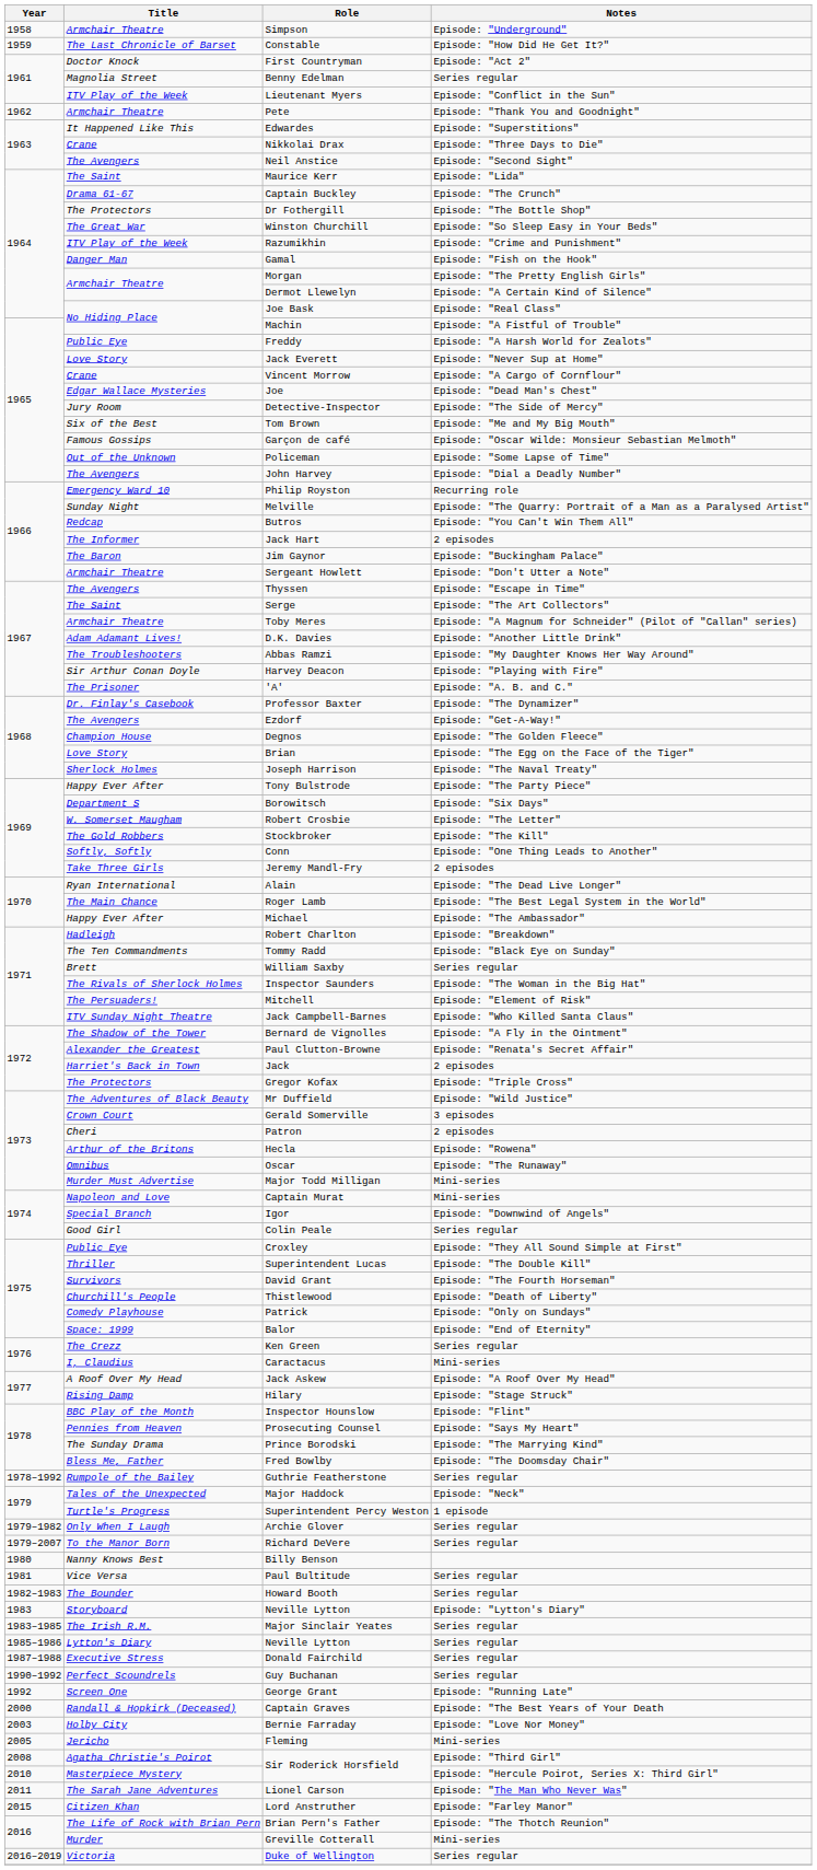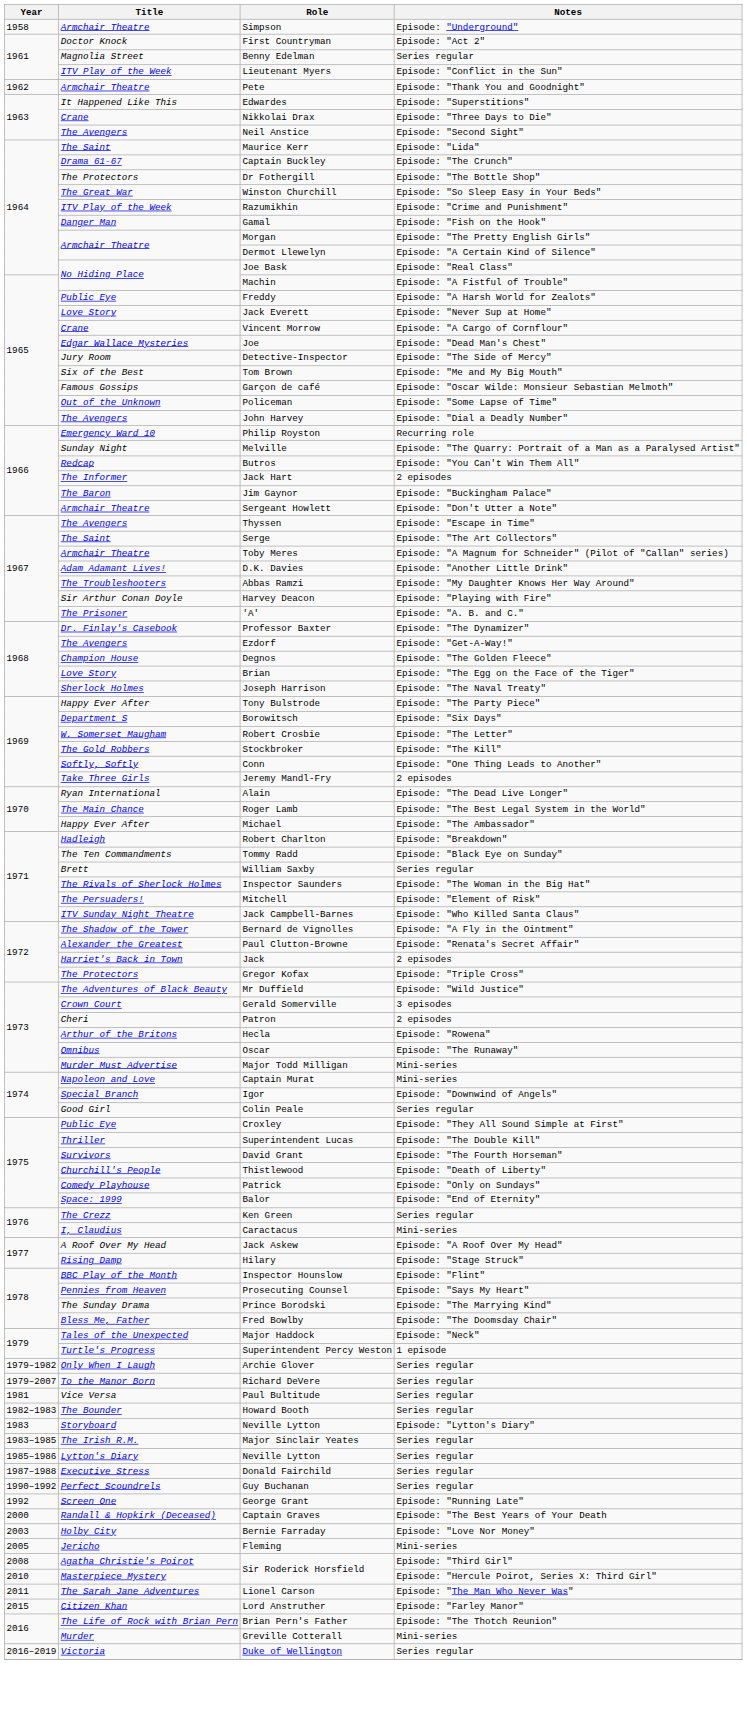 <table class="wikitable sortable">
 <tr>
 <th>Year</th>
 <th>Title</th>
 <th>Role</th>
 <th>Notes</th>
 </tr>
 <tr>
 <td>1958</td>
 <td><em><a href='#'>Armchair Theatre</a></em></td>
 <td>Simpson</td>
 <td>Episode: <a href='#'>"Underground"</a></td>
-</tr>
-<tr>
-<td>1959</td>
-<td><em><a href='#'>The Last Chronicle of Barset</a></em></td>
-<td>Constable</td>
-<td>Episode: "How Did He Get It?"</td>
 </tr>
 <tr>
 <td rowspan="3">1961</td>
 <td><em>Doctor Knock</em></td>
 <td>First Countryman</td>
 <td>Episode: "Act 2"</td>
 </tr>
 <tr>
 <td><em>Magnolia Street</em></td>
 <td>Benny Edelman</td>
 <td>Series regular</td>
 </tr>
 <tr>
 <td><em><a href='#'>ITV Play of the Week</a></em></td>
 <td>Lieutenant Myers</td>
 <td>Episode: "Conflict in the Sun"</td>
 </tr>
 <tr>
 <td>1962</td>
 <td><em><a href='#'>Armchair Theatre</a></em></td>
 <td>Pete</td>
 <td>Episode: "Thank You and Goodnight"</td>
 </tr>
 <tr>
 <td rowspan="3">1963</td>
 <td><em>It Happened Like This</em></td>
 <td>Edwardes</td>
 <td>Episode: "Superstitions"</td>
 </tr>
 <tr>
 <td><em><a href='#'>Crane</a></em></td>
 <td>Nikkolai Drax</td>
 <td>Episode: "Three Days to Die"</td>
 </tr>
 <tr>
 <td><em><a href='#'>The Avengers</a></em></td>
 <td>Neil Anstice</td>
 <td>Episode: "Second Sight"</td>
 </tr>
 <tr>
 <td rowspan="9">1964</td>
 <td><em><a href='#'>The Saint</a></em></td>
 <td>Maurice Kerr</td>
 <td>Episode: "Lida"</td>
 </tr>
 <tr>
 <td><em><a href='#'>Drama 61-67</a></em></td>
 <td>Captain Buckley</td>
 <td>Episode: "The Crunch"</td>
 </tr>
 <tr>
 <td><em>The Protectors</em></td>
 <td>Dr Fothergill</td>
 <td>Episode: "The Bottle Shop"</td>
 </tr>
 <tr>
 <td><em><a href='#'>The Great War</a></em></td>
 <td>Winston Churchill</td>
 <td>Episode: "So Sleep Easy in Your Beds"</td>
 </tr>
 <tr>
 <td><em><a href='#'>ITV Play of the Week</a></em></td>
 <td>Razumikhin</td>
 <td>Episode: "Crime and Punishment"</td>
 </tr>
 <tr>
 <td><em><a href='#'>Danger Man</a></em></td>
 <td>Gamal</td>
 <td>Episode: "Fish on the Hook"</td>
 </tr>
 <tr>
 <td rowspan="2"><em><a href='#'>Armchair Theatre</a></em></td>
 <td>Morgan</td>
 <td>Episode: "The Pretty English Girls"</td>
 </tr>
 <tr>
 <td>Dermot Llewelyn</td>
 <td>Episode: "A Certain Kind of Silence"</td>
 </tr>
 <tr>
 <td rowspan="2"><em><a href='#'>No Hiding Place</a></em></td>
 <td>Joe Bask</td>
 <td>Episode: "Real Class"</td>
 </tr>
 <tr>
 <td rowspan="10">1965</td>
 <td>Machin</td>
 <td>Episode: "A Fistful of Trouble"</td>
 </tr>
 <tr>
 <td><em><a href='#'>Public Eye</a></em></td>
 <td>Freddy</td>
 <td>Episode: "A Harsh World for Zealots"</td>
 </tr>
 <tr>
 <td><em><a href='#'>Love Story</a></em></td>
 <td>Jack Everett</td>
 <td>Episode: "Never Sup at Home"</td>
 </tr>
 <tr>
 <td><em><a href='#'>Crane</a></em></td>
 <td>Vincent Morrow</td>
 <td>Episode: "A Cargo of Cornflour"</td>
 </tr>
 <tr>
 <td><em><a href='#'>Edgar Wallace Mysteries</a></em></td>
 <td>Joe</td>
 <td>Episode: "Dead Man's Chest"</td>
 </tr>
 <tr>
 <td><em>Jury Room</em></td>
 <td>Detective-Inspector</td>
 <td>Episode: "The Side of Mercy"</td>
 </tr>
 <tr>
 <td><em>Six of the Best</em></td>
 <td>Tom Brown</td>
 <td>Episode: "Me and My Big Mouth"</td>
 </tr>
 <tr>
 <td><em>Famous Gossips</em></td>
 <td>Garçon de café</td>
 <td>Episode: "Oscar Wilde: Monsieur Sebastian Melmoth"</td>
 </tr>
 <tr>
 <td><em><a href='#'>Out of the Unknown</a></em></td>
 <td>Policeman</td>
 <td>Episode: "Some Lapse of Time"</td>
 </tr>
 <tr>
 <td><em><a href='#'>The Avengers</a></em></td>
 <td>John Harvey</td>
 <td>Episode: "Dial a Deadly Number"</td>
 </tr>
 <tr>
 <td rowspan="6">1966</td>
 <td><em><a href='#'>Emergency Ward 10</a></em></td>
 <td>Philip Royston</td>
 <td>Recurring role</td>
 </tr>
 <tr>
 <td><em>Sunday Night</em></td>
 <td>Melville</td>
 <td>Episode: "The Quarry: Portrait of a Man as a Paralysed Artist"</td>
 </tr>
 <tr>
 <td><em><a href='#'>Redcap</a></em></td>
 <td>Butros</td>
 <td>Episode: "You Can't Win Them All"</td>
 </tr>
 <tr>
 <td><em><a href='#'>The Informer</a></em></td>
 <td>Jack Hart</td>
 <td>2 episodes</td>
 </tr>
 <tr>
 <td><em><a href='#'>The Baron</a></em></td>
 <td>Jim Gaynor</td>
 <td>Episode: "Buckingham Palace"</td>
 </tr>
 <tr>
 <td><em><a href='#'>Armchair Theatre</a></em></td>
 <td>Sergeant Howlett</td>
 <td>Episode: "Don't Utter a Note"</td>
 </tr>
 <tr>
 <td rowspan="7">1967</td>
 <td><em><a href='#'>The Avengers</a></em></td>
 <td>Thyssen</td>
 <td>Episode: "Escape in Time"</td>
 </tr>
 <tr>
 <td><em><a href='#'>The Saint</a></em></td>
 <td>Serge</td>
 <td>Episode: "The Art Collectors"</td>
 </tr>
 <tr>
 <td><em><a href='#'>Armchair Theatre</a></em></td>
 <td>Toby Meres</td>
 <td>Episode: "A Magnum for Schneider" (Pilot of "Callan" series)</td>
 </tr>
 <tr>
 <td><em><a href='#'>Adam Adamant Lives!</a></em></td>
 <td>D.K. Davies</td>
 <td>Episode: "Another Little Drink"</td>
 </tr>
 <tr>
 <td><em><a href='#'>The Troubleshooters</a></em></td>
 <td>Abbas Ramzi</td>
 <td>Episode: "My Daughter Knows Her Way Around"</td>
 </tr>
 <tr>
 <td><em>Sir Arthur Conan Doyle</em></td>
 <td>Harvey Deacon</td>
 <td>Episode: "Playing with Fire"</td>
 </tr>
 <tr>
 <td><em><a href='#'>The Prisoner</a></em></td>
 <td>'A'</td>
 <td>Episode: "A. B. and C."</td>
 </tr>
 <tr>
 <td rowspan="5">1968</td>
 <td><em><a href='#'>Dr. Finlay's Casebook</a></em></td>
 <td>Professor Baxter</td>
 <td>Episode: "The Dynamizer"</td>
 </tr>
 <tr>
 <td><em><a href='#'>The Avengers</a></em></td>
 <td>Ezdorf</td>
 <td>Episode: "Get-A-Way!"</td>
 </tr>
 <tr>
 <td><em><a href='#'>Champion House</a></em></td>
 <td>Degnos</td>
 <td>Episode: "The Golden Fleece"</td>
 </tr>
 <tr>
 <td><em><a href='#'>Love Story</a></em></td>
 <td>Brian</td>
 <td>Episode: "The Egg on the Face of the Tiger"</td>
 </tr>
 <tr>
 <td><em><a href='#'>Sherlock Holmes</a></em></td>
 <td>Joseph Harrison</td>
 <td>Episode: "The Naval Treaty"</td>
 </tr>
 <tr>
 <td rowspan="6">1969</td>
 <td><em>Happy Ever After</em></td>
 <td>Tony Bulstrode</td>
 <td>Episode: "The Party Piece"</td>
 </tr>
 <tr>
 <td><em><a href='#'>Department S</a></em></td>
 <td>Borowitsch</td>
 <td>Episode: "Six Days"</td>
 </tr>
 <tr>
 <td><em><a href='#'>W. Somerset Maugham</a></em></td>
 <td>Robert Crosbie</td>
 <td>Episode: "The Letter"</td>
 </tr>
 <tr>
 <td><em><a href='#'>The Gold Robbers</a></em></td>
 <td>Stockbroker</td>
 <td>Episode: "The Kill"</td>
 </tr>
 <tr>
 <td><em><a href='#'>Softly, Softly</a></em></td>
 <td>Conn</td>
 <td>Episode: "One Thing Leads to Another"</td>
 </tr>
 <tr>
 <td><em><a href='#'>Take Three Girls</a></em></td>
 <td>Jeremy Mandl-Fry</td>
 <td>2 episodes</td>
 </tr>
 <tr>
 <td rowspan="3">1970</td>
 <td><em>Ryan International</em></td>
 <td>Alain</td>
 <td>Episode: "The Dead Live Longer"</td>
 </tr>
 <tr>
 <td><em><a href='#'>The Main Chance</a></em></td>
 <td>Roger Lamb</td>
 <td>Episode: "The Best Legal System in the World"</td>
 </tr>
 <tr>
 <td><em>Happy Ever After</em></td>
 <td>Michael</td>
 <td>Episode: "The Ambassador"</td>
 </tr>
 <tr>
 <td rowspan="6">1971</td>
 <td><em><a href='#'>Hadleigh</a></em></td>
 <td>Robert Charlton</td>
 <td>Episode: "Breakdown"</td>
 </tr>
 <tr>
 <td><em>The Ten Commandments</em></td>
 <td>Tommy Radd</td>
 <td>Episode: "Black Eye on Sunday"</td>
 </tr>
 <tr>
 <td><em>Brett</em></td>
 <td>William Saxby</td>
 <td>Series regular</td>
 </tr>
 <tr>
 <td><em><a href='#'>The Rivals of Sherlock Holmes</a></em></td>
 <td>Inspector Saunders</td>
 <td>Episode: "The Woman in the Big Hat"</td>
 </tr>
 <tr>
 <td><em><a href='#'>The Persuaders!</a></em></td>
 <td>Mitchell</td>
 <td>Episode: "Element of Risk"</td>
 </tr>
 <tr>
 <td><em><a href='#'>ITV Sunday Night Theatre</a></em></td>
 <td>Jack Campbell-Barnes</td>
 <td>Episode: "Who Killed Santa Claus"</td>
 </tr>
 <tr>
 <td rowspan="4">1972</td>
 <td><em><a href='#'>The Shadow of the Tower</a></em></td>
 <td>Bernard de Vignolles</td>
 <td>Episode: "A Fly in the Ointment"</td>
 </tr>
 <tr>
 <td><em><a href='#'>Alexander the Greatest</a></em></td>
 <td>Paul Clutton-Browne</td>
 <td>Episode: "Renata's Secret Affair"</td>
 </tr>
 <tr>
 <td><em><a href='#'>Harriet's Back in Town</a></em></td>
 <td>Jack</td>
 <td>2 episodes</td>
 </tr>
 <tr>
 <td><em><a href='#'>The Protectors</a></em></td>
 <td>Gregor Kofax</td>
 <td>Episode: "Triple Cross"</td>
 </tr>
 <tr>
 <td rowspan="6">1973</td>
 <td><em><a href='#'>The Adventures of Black Beauty</a></em></td>
 <td>Mr Duffield</td>
 <td>Episode: "Wild Justice"</td>
 </tr>
 <tr>
 <td><em><a href='#'>Crown Court</a></em></td>
 <td>Gerald Somerville</td>
 <td>3 episodes</td>
 </tr>
 <tr>
 <td><em>Cheri</em></td>
 <td>Patron</td>
 <td>2 episodes</td>
 </tr>
 <tr>
 <td><em><a href='#'>Arthur of the Britons</a></em></td>
 <td>Hecla</td>
 <td>Episode: "Rowena"</td>
 </tr>
 <tr>
 <td><em><a href='#'>Omnibus</a></em></td>
 <td>Oscar</td>
 <td>Episode: "The Runaway"</td>
 </tr>
 <tr>
 <td><em><a href='#'>Murder Must Advertise</a></em></td>
 <td>Major Todd Milligan</td>
 <td>Mini-series</td>
 </tr>
 <tr>
 <td rowspan="3">1974</td>
 <td><em><a href='#'>Napoleon and Love</a></em></td>
 <td>Captain Murat</td>
 <td>Mini-series</td>
 </tr>
 <tr>
 <td><em><a href='#'>Special Branch</a></em></td>
 <td>Igor</td>
 <td>Episode: "Downwind of Angels"</td>
 </tr>
 <tr>
 <td><em>Good Girl</em></td>
 <td>Colin Peale</td>
 <td>Series regular</td>
 </tr>
 <tr>
 <td rowspan="6">1975</td>
 <td><em><a href='#'>Public Eye</a></em></td>
 <td>Croxley</td>
 <td>Episode: "They All Sound Simple at First"</td>
 </tr>
 <tr>
 <td><em><a href='#'>Thriller</a></em></td>
 <td>Superintendent Lucas</td>
 <td>Episode: "The Double Kill"</td>
 </tr>
 <tr>
 <td><em><a href='#'>Survivors</a></em></td>
 <td>David Grant</td>
 <td>Episode: "The Fourth Horseman"</td>
 </tr>
 <tr>
 <td><em><a href='#'>Churchill's People</a></em></td>
 <td>Thistlewood</td>
 <td>Episode: "Death of Liberty"</td>
 </tr>
 <tr>
 <td><em><a href='#'>Comedy Playhouse</a></em></td>
 <td>Patrick</td>
 <td>Episode: "Only on Sundays"</td>
 </tr>
 <tr>
 <td><em><a href='#'>Space: 1999</a></em></td>
 <td>Balor</td>
 <td>Episode: "End of Eternity"</td>
 </tr>
 <tr>
 <td rowspan="2">1976</td>
 <td><em><a href='#'>The Crezz</a></em></td>
 <td>Ken Green</td>
 <td>Series regular</td>
 </tr>
 <tr>
 <td><em><a href='#'>I, Claudius</a></em></td>
 <td>Caractacus</td>
 <td>Mini-series</td>
 </tr>
 <tr>
 <td rowspan="2">1977</td>
 <td><em>A Roof Over My Head</em></td>
 <td>Jack Askew</td>
 <td>Episode: "A Roof Over My Head"</td>
 </tr>
 <tr>
 <td><em><a href='#'>Rising Damp</a></em></td>
 <td>Hilary</td>
 <td>Episode: "Stage Struck"</td>
 </tr>
 <tr>
 <td rowspan="4">1978</td>
 <td><em><a href='#'>BBC Play of the Month</a></em></td>
 <td>Inspector Hounslow</td>
 <td>Episode: "Flint"</td>
 </tr>
 <tr>
 <td><em><a href='#'>Pennies from Heaven</a></em></td>
 <td>Prosecuting Counsel</td>
 <td>Episode: "Says My Heart"</td>
 </tr>
 <tr>
 <td><em>The Sunday Drama</em></td>
 <td>Prince Borodski</td>
 <td>Episode: "The Marrying Kind"</td>
 </tr>
 <tr>
 <td><em><a href='#'>Bless Me, Father</a></em></td>
 <td>Fred Bowlby</td>
 <td>Episode: "The Doomsday Chair"</td>
 </tr>
 <tr>
-<td>1978–1992</td>
-<td><em><a href='#'>Rumpole of the Bailey</a></em></td>
-<td>Guthrie Featherstone</td>
-<td>Series regular</td>
-</tr>
-<tr>
 <td rowspan="2">1979</td>
 <td><em><a href='#'>Tales of the Unexpected</a></em></td>
 <td>Major Haddock</td>
 <td>Episode: "Neck"</td>
 </tr>
 <tr>
 <td><em><a href='#'>Turtle's Progress</a></em></td>
 <td>Superintendent Percy Weston</td>
 <td>1 episode</td>
 </tr>
 <tr>
 <td>1979–1982</td>
 <td><em><a href='#'>Only When I Laugh</a></em></td>
 <td>Archie Glover</td>
 <td>Series regular</td>
 </tr>
 <tr>
 <td>1979–2007</td>
 <td><em><a href='#'>To the Manor Born</a></em></td>
 <td>Richard DeVere</td>
 <td>Series regular</td>
-</tr>
-<tr>
-<td>1980</td>
-<td><em>Nanny Knows Best</em></td>
-<td>Billy Benson</td>
-<td></td>
 </tr>
 <tr>
 <td>1981</td>
 <td><em>Vice Versa</em></td>
 <td>Paul Bultitude</td>
 <td>Series regular</td>
 </tr>
 <tr>
 <td>1982–1983</td>
 <td><em><a href='#'>The Bounder</a></em></td>
 <td>Howard Booth</td>
 <td>Series regular</td>
 </tr>
 <tr>
 <td>1983</td>
 <td><em><a href='#'>Storyboard</a></em></td>
 <td>Neville Lytton</td>
 <td>Episode: "Lytton's Diary"</td>
 </tr>
 <tr>
 <td>1983–1985</td>
 <td><em><a href='#'>The Irish R.M.</a></em></td>
 <td>Major Sinclair Yeates</td>
 <td>Series regular</td>
 </tr>
 <tr>
 <td>1985–1986</td>
 <td><em><a href='#'>Lytton's Diary</a></em></td>
 <td>Neville Lytton</td>
 <td>Series regular</td>
 </tr>
 <tr>
 <td>1987–1988</td>
 <td><em><a href='#'>Executive Stress</a></em></td>
 <td>Donald Fairchild</td>
 <td>Series regular</td>
 </tr>
 <tr>
 <td>1990–1992</td>
 <td><em><a href='#'>Perfect Scoundrels</a></em></td>
 <td>Guy Buchanan</td>
 <td>Series regular</td>
 </tr>
 <tr>
 <td>1992</td>
 <td><em><a href='#'>Screen One</a></em></td>
 <td>George Grant</td>
 <td>Episode: "Running Late"</td>
 </tr>
 <tr>
 <td>2000</td>
 <td><em><a href='#'>Randall & Hopkirk (Deceased)</a></em></td>
 <td>Captain Graves</td>
 <td>Episode: "The Best Years of Your Death</td>
 </tr>
 <tr>
 <td>2003</td>
 <td><em><a href='#'>Holby City</a></em></td>
 <td>Bernie Farraday</td>
 <td>Episode: "Love Nor Money"</td>
 </tr>
 <tr>
 <td>2005</td>
 <td><em><a href='#'>Jericho</a></em></td>
 <td>Fleming</td>
 <td>Mini-series</td>
 </tr>
 <tr>
 <td>2008</td>
 <td><em><a href='#'>Agatha Christie's Poirot</a></em></td>
 <td rowspan="2">Sir Roderick Horsfield</td>
 <td>Episode: "Third Girl"</td>
 </tr>
 <tr>
 <td>2010</td>
 <td><em><a href='#'>Masterpiece Mystery</a></em></td>
 <td>Episode: "Hercule Poirot, Series X: Third Girl"</td>
 </tr>
 <tr>
 <td>2011</td>
 <td><em><a href='#'>The Sarah Jane Adventures</a></em></td>
 <td>Lionel Carson</td>
 <td>Episode: "<a href='#'>The Man Who Never Was</a>"</td>
 </tr>
 <tr>
 <td>2015</td>
 <td><em><a href='#'>Citizen Khan</a></em></td>
 <td>Lord Anstruther</td>
 <td>Episode: "Farley Manor"</td>
 </tr>
 <tr>
 <td rowspan="2">2016</td>
 <td><em><a href='#'>The Life of Rock with Brian Pern</a></em></td>
 <td>Brian Pern's Father</td>
 <td>Episode: "The Thotch Reunion"</td>
 </tr>
 <tr>
 <td><em><a href='#'>Murder</a></em></td>
 <td>Greville Cotterall</td>
 <td>Mini-series</td>
 </tr>
 <tr>
 <td>2016–2019</td>
 <td><em><a href='#'>Victoria</a></em></td>
 <td><a href='#'>Duke of Wellington</a></td>
 <td>Series regular</td>
 </tr>
 <tr>
 </tr>
 </table>
